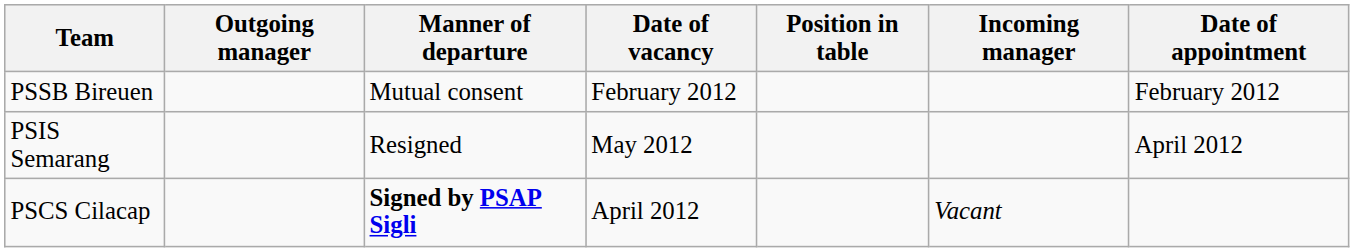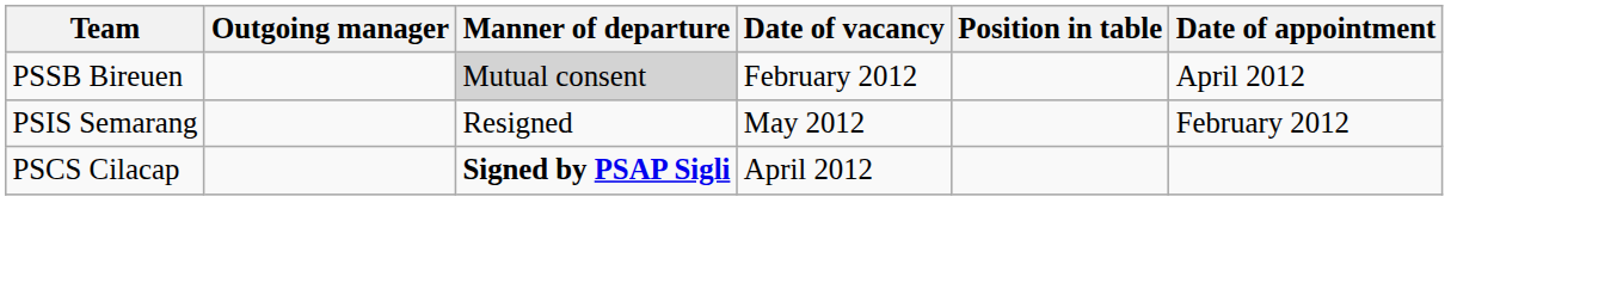 <table class="wikitable">
 <tr>
 <th>Team</th>
 <th>Outgoing manager</th>
 <th>Manner of departure</th>
 <th>Date of vacancy</th>
 <th>Position in table</th>
-<th>Incoming manager</th>
 <th>Date of appointment</th>
 </tr>
 <tr>
 <td>PSSB Bireuen</td>
 <td></td>
-<td>Mutual consent</td>
+<td style="background: lightgrey;">Mutual consent</td>
 <td>February 2012</td>
 <td></td>
-<td></td>
-<td>February 2012</td>
+<td>April 2012</td>
 </tr>
 <tr>
 <td>PSIS Semarang</td>
 <td></td>
 <td>Resigned</td>
 <td>May 2012</td>
 <td></td>
-<td></td>
-<td>April 2012</td>
+<td>February 2012</td>
 </tr>
 <tr>
 <td>PSCS Cilacap</td>
 <td></td>
 <td><strong>Signed by <a href='#'>PSAP Sigli</a></strong></td>
 <td>April 2012</td>
 <td></td>
-<td><em>Vacant</em></td>
 <td></td>
 </tr>
 </table>
